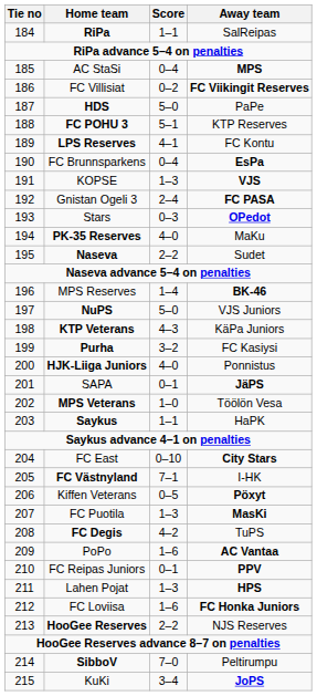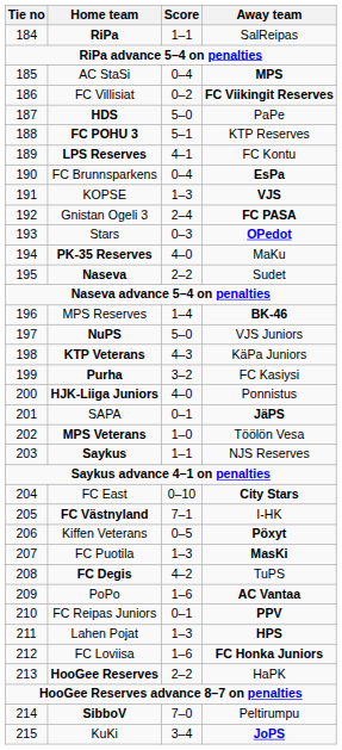 <table class="wikitable" style="text-align: center">
 <tr>
 <th>Tie no</th>
 <th>Home team</th>
 <th>Score</th>
 <th>Away team</th>
 </tr>
 <tr>
 <td>184</td>
 <td><strong>RiPa</strong></td>
 <td>1–1 </td>
 <td>SalReipas</td>
 </tr>
 <tr>
 <td colspan=4><strong>RiPa advance 5–4 on <a href='#'>penalties</a></strong></td>
 </tr>
 <tr>
 <td>185</td>
 <td>AC StaSi</td>
 <td>0–4</td>
 <td><strong>MPS</strong></td>
 </tr>
 <tr>
 <td>186</td>
 <td>FC Villisiat</td>
 <td>0–2</td>
 <td><strong>FC Viikingit Reserves</strong></td>
 </tr>
 <tr>
 <td>187</td>
 <td><strong>HDS</strong></td>
 <td>5–0</td>
 <td>PaPe</td>
 </tr>
 <tr>
 <td>188</td>
 <td><strong>FC POHU 3</strong></td>
 <td>5–1</td>
 <td>KTP Reserves</td>
 </tr>
 <tr>
 <td>189</td>
 <td><strong>LPS Reserves</strong></td>
 <td>4–1</td>
 <td>FC Kontu</td>
 </tr>
 <tr>
 <td>190</td>
 <td>FC Brunnsparkens</td>
 <td>0–4</td>
 <td><strong>EsPa</strong></td>
 </tr>
 <tr>
 <td>191</td>
 <td>KOPSE</td>
 <td>1–3</td>
 <td><strong>VJS</strong></td>
 </tr>
 <tr>
 <td>192</td>
 <td>Gnistan Ogeli 3</td>
 <td>2–4</td>
 <td><strong>FC PASA</strong></td>
 </tr>
 <tr>
 <td>193</td>
 <td>Stars</td>
 <td>0–3</td>
 <td><strong><a href='#'>OPedot</a></strong></td>
 </tr>
 <tr>
 <td>194</td>
 <td><strong>PK-35 Reserves</strong></td>
 <td>4–0</td>
 <td>MaKu</td>
 </tr>
 <tr>
 <td>195</td>
 <td><strong>Naseva</strong></td>
 <td>2–2 </td>
 <td>Sudet</td>
 </tr>
 <tr>
 <td colspan=4><strong>Naseva advance 5–4 on <a href='#'>penalties</a></strong></td>
 </tr>
 <tr>
 <td>196</td>
 <td>MPS Reserves</td>
 <td>1–4 </td>
 <td><strong>BK-46</strong></td>
 </tr>
 <tr>
 <td>197</td>
 <td><strong>NuPS</strong></td>
 <td>5–0</td>
 <td>VJS Juniors</td>
 </tr>
 <tr>
 <td>198</td>
 <td><strong>KTP Veterans</strong></td>
 <td>4–3</td>
 <td>KäPa Juniors</td>
 </tr>
 <tr>
 <td>199</td>
 <td><strong>Purha</strong></td>
 <td>3–2</td>
 <td>FC Kasiysi</td>
 </tr>
 <tr>
 <td>200</td>
 <td><strong>HJK-Liiga Juniors</strong></td>
 <td>4–0</td>
 <td>Ponnistus</td>
 </tr>
 <tr>
 <td>201</td>
 <td>SAPA</td>
 <td>0–1</td>
 <td><strong>JäPS</strong></td>
 </tr>
 <tr>
 <td>202</td>
 <td><strong>MPS Veterans</strong></td>
 <td>1–0</td>
 <td>Töölön Vesa</td>
 </tr>
 <tr>
 <td>203</td>
 <td><strong>Saykus</strong></td>
 <td>1–1 </td>
-<td>HaPK</td>
+<td>NJS Reserves</td>
 </tr>
 <tr>
 <td colspan=4><strong>Saykus advance 4–1 on <a href='#'>penalties</a></strong></td>
 </tr>
 <tr>
 <td>204</td>
 <td>FC East</td>
 <td>0–10</td>
 <td><strong>City Stars</strong></td>
 </tr>
 <tr>
 <td>205</td>
 <td><strong>FC Västnyland</strong></td>
 <td>7–1</td>
 <td>I-HK</td>
 </tr>
 <tr>
 <td>206</td>
 <td>Kiffen Veterans</td>
 <td>0–5</td>
 <td><strong>Pöxyt</strong></td>
 </tr>
 <tr>
 <td>207</td>
 <td>FC Puotila</td>
 <td>1–3</td>
 <td><strong>MasKi</strong></td>
 </tr>
 <tr>
 <td>208</td>
 <td><strong>FC Degis</strong></td>
 <td>4–2</td>
 <td>TuPS</td>
 </tr>
 <tr>
 <td>209</td>
 <td>PoPo</td>
 <td>1–6</td>
 <td><strong>AC Vantaa</strong></td>
 </tr>
 <tr>
 <td>210</td>
 <td>FC Reipas Juniors</td>
 <td>0–1</td>
 <td><strong>PPV</strong></td>
 </tr>
 <tr>
 <td>211</td>
 <td>Lahen Pojat</td>
 <td>1–3</td>
 <td><strong>HPS</strong></td>
 </tr>
 <tr>
 <td>212</td>
 <td>FC Loviisa</td>
 <td>1–6</td>
 <td><strong>FC Honka Juniors</strong></td>
 </tr>
 <tr>
 <td>213</td>
 <td><strong>HooGee Reserves</strong></td>
 <td>2–2 </td>
-<td>NJS Reserves</td>
+<td>HaPK</td>
 </tr>
 <tr>
 <td colspan=4><strong>HooGee Reserves advance 8–7 on <a href='#'>penalties</a></strong></td>
 </tr>
 <tr>
 <td>214</td>
 <td><strong>SibboV</strong></td>
 <td>7–0</td>
 <td>Peltirumpu</td>
 </tr>
 <tr>
 <td>215</td>
 <td>KuKi</td>
 <td>3–4</td>
 <td><strong><a href='#'>JoPS</a></strong></td>
 </tr>
 </table>
